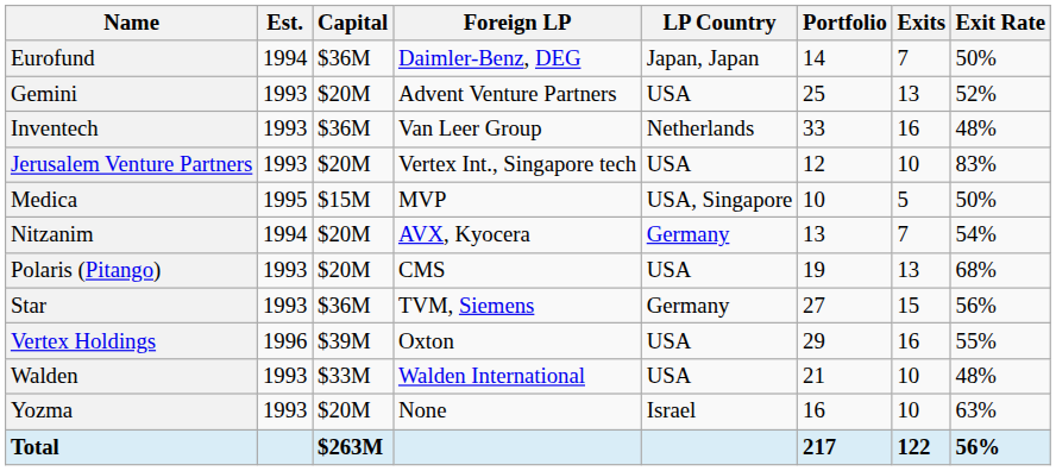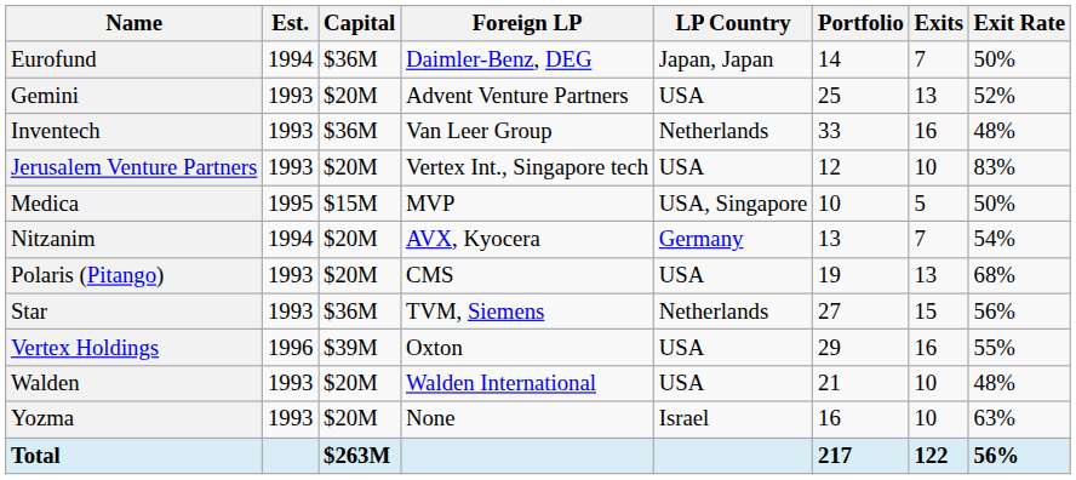 <table class="wikitable sortable">
 <tr>
 <th>Name</th>
 <th>Est.</th>
 <th>Capital</th>
 <th>Foreign LP</th>
 <th>LP Country</th>
 <th>Portfolio</th>
 <th>Exits</th>
 <th>Exit Rate</th>
 </tr>
 <tr>
 <td style="background-color:#f2f2f2;">Eurofund</td>
 <td>1994</td>
 <td>$36M</td>
 <td><a href='#'>Daimler-Benz</a>, <a href='#'>DEG</a></td>
 <td>Japan, Japan</td>
 <td>14</td>
 <td>7</td>
 <td>50%</td>
 </tr>
 <tr>
 <td style="background-color:#f2f2f2;">Gemini</td>
 <td>1993</td>
 <td>$20M</td>
 <td>Advent Venture Partners</td>
 <td>USA</td>
 <td>25</td>
 <td>13</td>
 <td>52%</td>
 </tr>
 <tr>
 <td style="background-color:#f2f2f2;">Inventech</td>
 <td>1993</td>
 <td>$36M</td>
 <td>Van Leer Group</td>
 <td>Netherlands</td>
 <td>33</td>
 <td>16</td>
 <td>48%</td>
 </tr>
 <tr>
 <td style="background-color:#f2f2f2;"><a href='#'>Jerusalem Venture Partners</a></td>
 <td>1993</td>
 <td>$20M</td>
 <td>Vertex Int., Singapore tech</td>
 <td>USA</td>
 <td>12</td>
 <td>10</td>
 <td>83%</td>
 </tr>
 <tr>
 <td style="background-color:#f2f2f2;">Medica</td>
 <td>1995</td>
 <td>$15M</td>
 <td>MVP</td>
 <td>USA, Singapore</td>
 <td>10</td>
 <td>5</td>
 <td>50%</td>
 </tr>
 <tr>
 <td style="background-color:#f2f2f2;">Nitzanim</td>
 <td>1994</td>
 <td>$20M</td>
 <td><a href='#'>AVX</a>, Kyocera</td>
 <td><a href='#'>Germany</a></td>
 <td>13</td>
 <td>7</td>
 <td>54%</td>
 </tr>
 <tr>
 <td style="background-color:#f2f2f2;">Polaris (<a href='#'>Pitango</a>)</td>
 <td>1993</td>
 <td>$20M</td>
 <td>CMS</td>
 <td>USA</td>
 <td>19</td>
 <td>13</td>
 <td>68%</td>
 </tr>
 <tr>
 <td style="background-color:#f2f2f2;">Star</td>
 <td>1993</td>
 <td>$36M</td>
 <td>TVM, <a href='#'>Siemens</a></td>
-<td>Germany</td>
+<td>Netherlands</td>
 <td>27</td>
 <td>15</td>
 <td>56%</td>
 </tr>
 <tr>
 <td style="background-color:#f2f2f2;"><a href='#'>Vertex Holdings</a></td>
 <td>1996</td>
 <td>$39M</td>
 <td>Oxton</td>
 <td>USA</td>
 <td>29</td>
 <td>16</td>
 <td>55%</td>
 </tr>
 <tr>
 <td style="background-color:#f2f2f2;">Walden</td>
 <td>1993</td>
-<td>$33M</td>
+<td>$20M</td>
 <td><a href='#'>Walden International</a></td>
 <td>USA</td>
 <td>21</td>
 <td>10</td>
 <td>48%</td>
 </tr>
 <tr>
 <td style="background-color:#f2f2f2;">Yozma</td>
 <td>1993</td>
 <td>$20M</td>
 <td>None</td>
 <td>Israel</td>
 <td>16</td>
 <td>10</td>
 <td>63%</td>
 </tr>
 <tr>
 <td style="background-color:#d9edf7;"><strong>Total</strong></td>
 <td style="background-color:#d9edf7;"></td>
 <td style="background-color:#d9edf7;"><strong>$263M</strong></td>
 <td style="background-color:#d9edf7;"></td>
 <td style="background-color:#d9edf7;"></td>
 <td style="background-color:#d9edf7;"><strong>217</strong></td>
 <td style="background-color:#d9edf7;"><strong>122</strong></td>
 <td style="background-color:#d9edf7;"><strong>56%</strong></td>
 </tr>
 </table>
